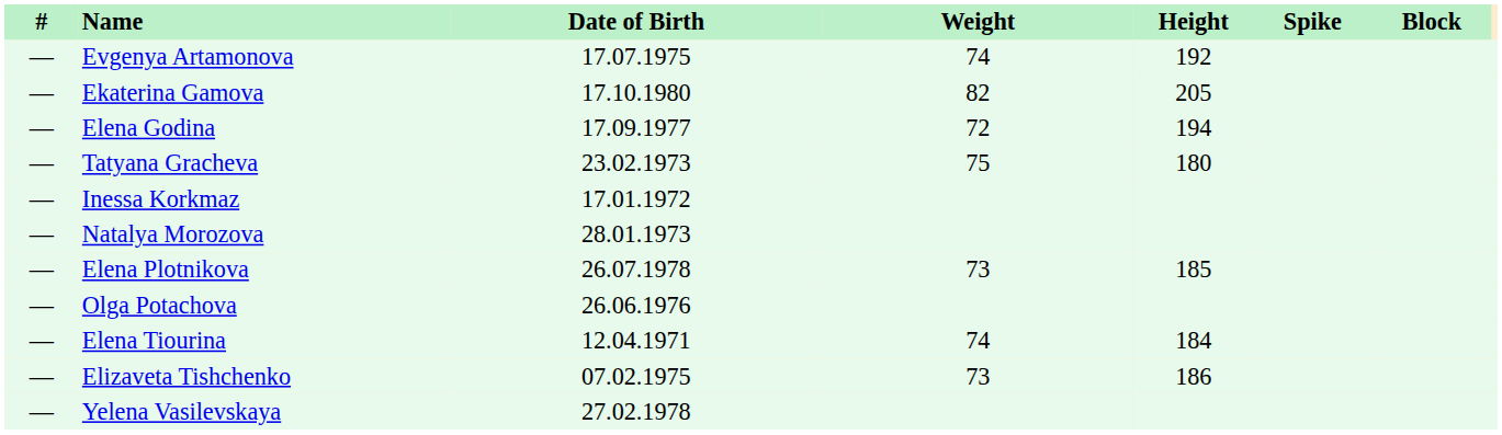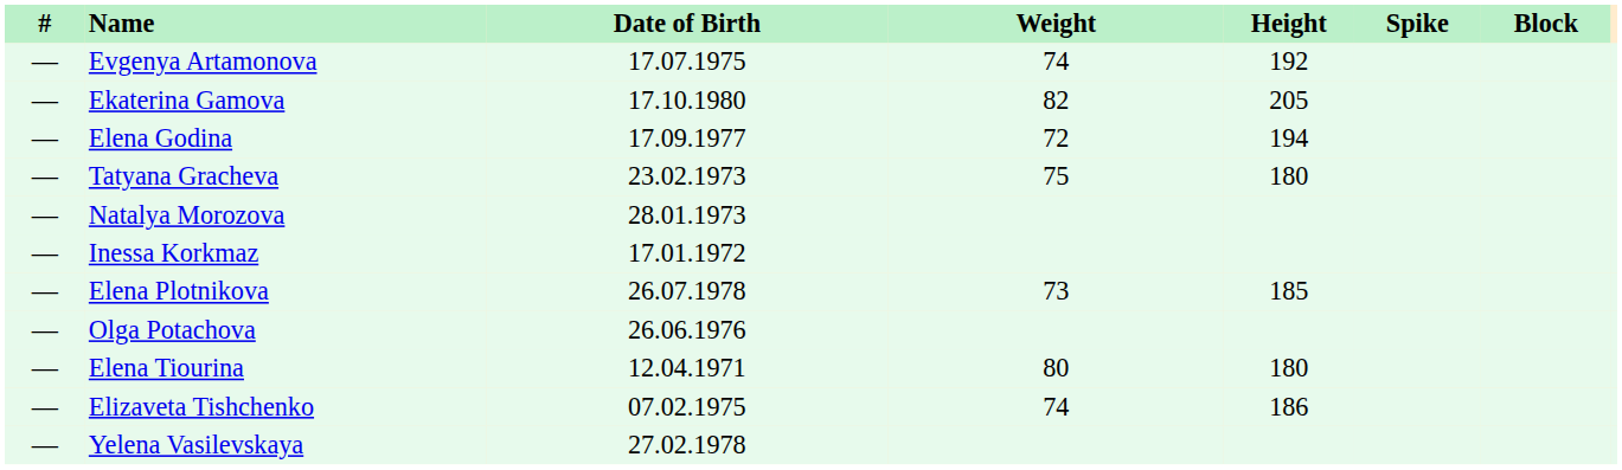 <table border=0 cellpadding=2 cellspacing=0  |- bgcolor=#FFECCE style="text-align:center; font-size:90%;" width=100%>
 <tr bgcolor=#BBF0C9>
 <th width=5%>#</th>
 <th width=25% align=left>Name</th>
 <th width=25%>Date of Birth</th>
 <th width=21%>Weight</th>
 <th width=8%>Height</th>
 <th width=8%>Spike</th>
 <th width=8%>Block</th>
 </tr>
 <tr bgcolor=#E7FAEC>
 <td>—</td>
 <td align=left><a href='#'>Evgenya Artamonova</a></td>
 <td>17.07.1975</td>
 <td>74</td>
 <td>192</td>
 <td></td>
 <td></td>
 <td></td>
 </tr>
 <tr bgcolor=#E7FAEC>
 <td>—</td>
 <td align=left><a href='#'>Ekaterina Gamova</a></td>
 <td>17.10.1980</td>
 <td>82</td>
 <td>205</td>
 <td></td>
 <td></td>
 <td></td>
 </tr>
 <tr bgcolor=#E7FAEC>
 <td>—</td>
 <td align=left><a href='#'>Elena Godina</a></td>
 <td>17.09.1977</td>
 <td>72</td>
 <td>194</td>
 <td></td>
 <td></td>
 <td></td>
 </tr>
 <tr bgcolor=#E7FAEC>
 <td>—</td>
 <td align=left><a href='#'>Tatyana Gracheva</a></td>
 <td>23.02.1973</td>
 <td>75</td>
 <td>180</td>
 <td></td>
 <td></td>
 <td></td>
 </tr>
 <tr bgcolor=#E7FAEC>
 <td>—</td>
-<td align=left><a href='#'>Inessa Korkmaz</a></td>
-<td>17.01.1972</td>
+<td align=left><a href='#'>Natalya Morozova</a></td>
+<td>28.01.1973</td>
 <td></td>
 <td></td>
 <td></td>
 <td></td>
 <td></td>
 </tr>
 <tr bgcolor=#E7FAEC>
 <td>—</td>
-<td align=left><a href='#'>Natalya Morozova</a></td>
-<td>28.01.1973</td>
+<td align=left><a href='#'>Inessa Korkmaz</a></td>
+<td>17.01.1972</td>
 <td></td>
 <td></td>
 <td></td>
 <td></td>
 <td></td>
 </tr>
 <tr bgcolor=#E7FAEC>
 <td>—</td>
 <td align=left><a href='#'>Elena Plotnikova</a></td>
 <td>26.07.1978</td>
 <td>73</td>
 <td>185</td>
 <td></td>
 <td></td>
 <td></td>
 </tr>
 <tr bgcolor=#E7FAEC>
 <td>—</td>
 <td align=left><a href='#'>Olga Potachova</a></td>
 <td>26.06.1976</td>
 <td></td>
 <td></td>
 <td></td>
 <td></td>
 <td></td>
 </tr>
 <tr bgcolor=#E7FAEC>
 <td>—</td>
 <td align=left><a href='#'>Elena Tiourina</a></td>
 <td>12.04.1971</td>
-<td>74</td>
-<td>184</td>
+<td>80</td>
+<td>180</td>
 <td></td>
 <td></td>
 <td></td>
 </tr>
 <tr bgcolor=#E7FAEC>
 <td>—</td>
 <td align=left><a href='#'>Elizaveta Tishchenko</a></td>
 <td>07.02.1975</td>
-<td>73</td>
+<td>74</td>
 <td>186</td>
 <td></td>
 <td></td>
 <td></td>
 </tr>
 <tr bgcolor=#E7FAEC>
 <td>—</td>
 <td align=left><a href='#'>Yelena Vasilevskaya</a></td>
 <td>27.02.1978</td>
 <td></td>
 <td></td>
 <td></td>
 <td></td>
 <td></td>
 </tr>
 </table>
